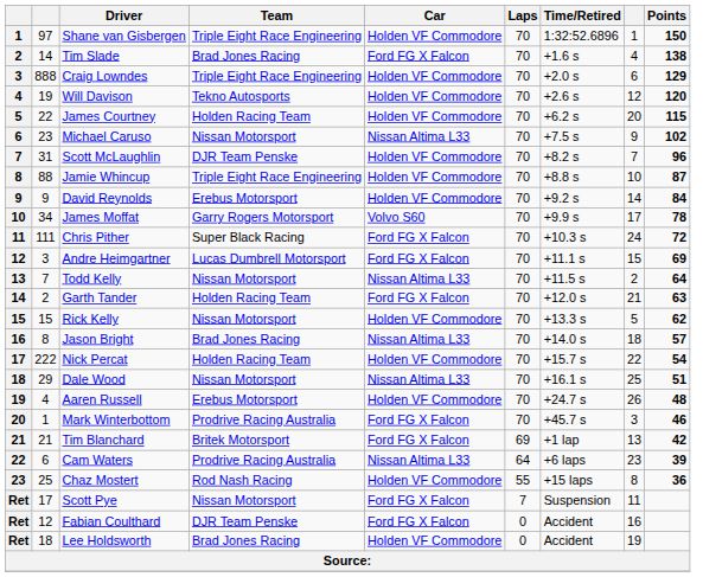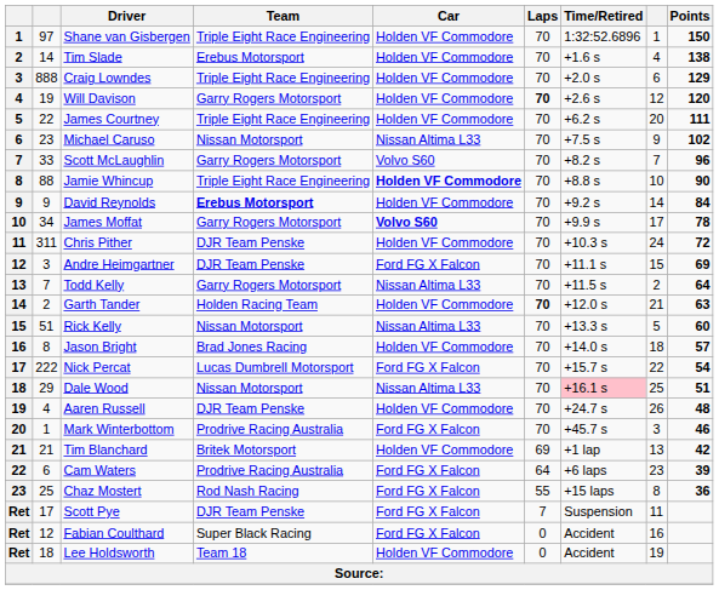 <table class="wikitable" style="font-size: 90%">
 <tr>
 <th></th>
 <th></th>
 <th>Driver</th>
 <th>Team</th>
 <th>Car</th>
 <th>Laps</th>
 <th>Time/Retired</th>
 <th></th>
 <th>Points</th>
 </tr>
 <tr>
 <th>1</th>
 <td align="center">97</td>
 <td> <a href='#'>Shane van Gisbergen</a></td>
 <td><a href='#'>Triple Eight Race Engineering</a></td>
 <td><a href='#'>Holden VF Commodore</a></td>
 <td align="center">70</td>
 <td>1:32:52.6896</td>
 <td align="center">1</td>
 <td align="right"><strong>150</strong></td>
 </tr>
 <tr>
 <th>2</th>
 <td align="center">14</td>
 <td> <a href='#'>Tim Slade</a></td>
-<td><a href='#'>Brad Jones Racing</a></td>
-<td><a href='#'>Ford FG X Falcon</a></td>
+<td><a href='#'>Erebus Motorsport</a></td>
+<td><a href='#'>Holden VF Commodore</a></td>
 <td align="center">70</td>
 <td>+1.6 s</td>
 <td align="center">4</td>
 <td align="right"><strong>138</strong></td>
 </tr>
 <tr>
 <th>3</th>
 <td align="center">888</td>
 <td> <a href='#'>Craig Lowndes</a></td>
 <td><a href='#'>Triple Eight Race Engineering</a></td>
 <td><a href='#'>Holden VF Commodore</a></td>
 <td align="center">70</td>
 <td>+2.0 s</td>
 <td align="center">6</td>
 <td align="right"><strong>129</strong></td>
 </tr>
 <tr>
 <th>4</th>
 <td align="center">19</td>
 <td> <a href='#'>Will Davison</a></td>
-<td><a href='#'>Tekno Autosports</a></td>
+<td><a href='#'>Garry Rogers Motorsport</a></td>
 <td><a href='#'>Holden VF Commodore</a></td>
-<td align="center">70</td>
+<td align="center"><strong>70</strong></td>
 <td>+2.6 s</td>
 <td align="center">12</td>
 <td align="right"><strong>120</strong></td>
 </tr>
 <tr>
 <th>5</th>
 <td align="center">22</td>
 <td> <a href='#'>James Courtney</a></td>
-<td><a href='#'>Holden Racing Team</a></td>
+<td><a href='#'>Triple Eight Race Engineering</a></td>
 <td><a href='#'>Holden VF Commodore</a></td>
 <td align="center">70</td>
 <td>+6.2 s</td>
 <td align="center">20</td>
-<td align="right"><strong>115</strong></td>
+<td align="right"><strong>111</strong></td>
 </tr>
 <tr>
 <th>6</th>
 <td align="center">23</td>
 <td> <a href='#'>Michael Caruso</a></td>
 <td><a href='#'>Nissan Motorsport</a></td>
 <td><a href='#'>Nissan Altima L33</a></td>
 <td align="center">70</td>
 <td>+7.5 s</td>
 <td align="center">9</td>
 <td align="right"><strong>102</strong></td>
 </tr>
 <tr>
 <th>7</th>
-<td align="center">31</td>
+<td align="center">33</td>
 <td> <a href='#'>Scott McLaughlin</a></td>
-<td><a href='#'>DJR Team Penske</a></td>
-<td><a href='#'>Holden VF Commodore</a></td>
+<td><a href='#'>Garry Rogers Motorsport</a></td>
+<td><a href='#'>Volvo S60</a></td>
 <td align="center">70</td>
 <td>+8.2 s</td>
 <td align="center">7</td>
 <td align="right"><strong>96</strong></td>
 </tr>
 <tr>
 <th>8</th>
 <td align="center">88</td>
 <td> <a href='#'>Jamie Whincup</a></td>
 <td><a href='#'>Triple Eight Race Engineering</a></td>
-<td><a href='#'>Holden VF Commodore</a></td>
+<td><strong><a href='#'>Holden VF Commodore</a></strong></td>
 <td align="center">70</td>
 <td>+8.8 s</td>
 <td align="center">10</td>
-<td align="right"><strong>87</strong></td>
+<td align="right"><strong>90</strong></td>
 </tr>
 <tr>
 <th>9</th>
 <td align="center">9</td>
 <td> <a href='#'>David Reynolds</a></td>
-<td><a href='#'>Erebus Motorsport</a></td>
+<td><strong><a href='#'>Erebus Motorsport</a></strong></td>
 <td><a href='#'>Holden VF Commodore</a></td>
 <td align="center">70</td>
 <td>+9.2 s</td>
 <td align="center">14</td>
 <td align="right"><strong>84</strong></td>
 </tr>
 <tr>
 <th>10</th>
 <td align="center">34</td>
 <td> <a href='#'>James Moffat</a></td>
 <td><a href='#'>Garry Rogers Motorsport</a></td>
-<td><a href='#'>Volvo S60</a></td>
+<td><strong><a href='#'>Volvo S60</a></strong></td>
 <td align="center">70</td>
 <td>+9.9 s</td>
 <td align="center">17</td>
 <td align="right"><strong>78</strong></td>
 </tr>
 <tr>
 <th>11</th>
-<td align="center">111</td>
+<td align="center">311</td>
 <td> <a href='#'>Chris Pither</a></td>
-<td>Super Black Racing</td>
-<td><a href='#'>Ford FG X Falcon</a></td>
+<td><a href='#'>DJR Team Penske</a></td>
+<td><a href='#'>Holden VF Commodore</a></td>
 <td align="center">70</td>
 <td>+10.3 s</td>
 <td align="center">24</td>
 <td align="right"><strong>72</strong></td>
 </tr>
 <tr>
 <th>12</th>
 <td align="center">3</td>
 <td> <a href='#'>Andre Heimgartner</a></td>
-<td><a href='#'>Lucas Dumbrell Motorsport</a></td>
+<td><a href='#'>DJR Team Penske</a></td>
 <td><a href='#'>Ford FG X Falcon</a></td>
 <td align="center">70</td>
 <td>+11.1 s</td>
 <td align="center">15</td>
 <td align="right"><strong>69</strong></td>
 </tr>
 <tr>
 <th>13</th>
 <td align="center">7</td>
 <td> <a href='#'>Todd Kelly</a></td>
-<td><a href='#'>Nissan Motorsport</a></td>
+<td><a href='#'>Garry Rogers Motorsport</a></td>
 <td><a href='#'>Nissan Altima L33</a></td>
 <td align="center">70</td>
 <td>+11.5 s</td>
 <td align="center">2</td>
 <td align="right"><strong>64</strong></td>
 </tr>
 <tr>
 <th>14</th>
 <td align="center">2</td>
 <td> <a href='#'>Garth Tander</a></td>
 <td><a href='#'>Holden Racing Team</a></td>
-<td><a href='#'>Ford FG X Falcon</a></td>
-<td align="center">70</td>
+<td><a href='#'>Holden VF Commodore</a></td>
+<td align="center"><strong>70</strong></td>
 <td>+12.0 s</td>
 <td align="center">21</td>
 <td align="right"><strong>63</strong></td>
 </tr>
 <tr>
 <th>15</th>
-<td align="center">15</td>
+<td align="center">51</td>
 <td> <a href='#'>Rick Kelly</a></td>
 <td><a href='#'>Nissan Motorsport</a></td>
-<td><a href='#'>Holden VF Commodore</a></td>
+<td><a href='#'>Nissan Altima L33</a></td>
 <td align="center">70</td>
 <td>+13.3 s</td>
 <td align="center">5</td>
-<td align="right"><strong>62</strong></td>
+<td align="right"><strong>60</strong></td>
 </tr>
 <tr>
 <th>16</th>
 <td align="center">8</td>
 <td> <a href='#'>Jason Bright</a></td>
 <td><a href='#'>Brad Jones Racing</a></td>
-<td><a href='#'>Nissan Altima L33</a></td>
+<td><a href='#'>Holden VF Commodore</a></td>
 <td align="center">70</td>
 <td>+14.0 s</td>
 <td align="center">18</td>
 <td align="right"><strong>57</strong></td>
 </tr>
 <tr>
 <th>17</th>
 <td align="center">222</td>
 <td> <a href='#'>Nick Percat</a></td>
-<td><a href='#'>Holden Racing Team</a></td>
-<td><a href='#'>Holden VF Commodore</a></td>
+<td><a href='#'>Lucas Dumbrell Motorsport</a></td>
+<td><a href='#'>Ford FG X Falcon</a></td>
 <td align="center">70</td>
 <td>+15.7 s</td>
 <td align="center">22</td>
 <td align="right"><strong>54</strong></td>
 </tr>
 <tr>
 <th>18</th>
 <td align="center">29</td>
 <td> <a href='#'>Dale Wood</a></td>
 <td><a href='#'>Nissan Motorsport</a></td>
 <td><a href='#'>Nissan Altima L33</a></td>
 <td align="center">70</td>
-<td>+16.1 s</td>
+<td style="background: pink;">+16.1 s</td>
 <td align="center">25</td>
 <td align="right"><strong>51</strong></td>
 </tr>
 <tr>
 <th>19</th>
 <td align="center">4</td>
 <td> <a href='#'>Aaren Russell</a></td>
-<td><a href='#'>Erebus Motorsport</a></td>
+<td><a href='#'>DJR Team Penske</a></td>
 <td><a href='#'>Holden VF Commodore</a></td>
 <td align="center">70</td>
 <td>+24.7 s</td>
 <td align="center">26</td>
 <td align="right"><strong>48</strong></td>
 </tr>
 <tr>
 <th>20</th>
 <td align="center">1</td>
 <td> <a href='#'>Mark Winterbottom</a></td>
 <td><a href='#'>Prodrive Racing Australia</a></td>
 <td><a href='#'>Ford FG X Falcon</a></td>
 <td align="center">70</td>
 <td>+45.7 s</td>
 <td align="center">3</td>
 <td align="right"><strong>46</strong></td>
 </tr>
 <tr>
 <th>21</th>
 <td align="center">21</td>
 <td> <a href='#'>Tim Blanchard</a></td>
 <td><a href='#'>Britek Motorsport</a></td>
-<td><a href='#'>Ford FG X Falcon</a></td>
+<td><a href='#'>Holden VF Commodore</a></td>
 <td align="center">69</td>
 <td>+1 lap</td>
 <td align="center">13</td>
 <td align="right"><strong>42</strong></td>
 </tr>
 <tr>
 <th>22</th>
 <td align="center">6</td>
 <td> <a href='#'>Cam Waters</a></td>
 <td><a href='#'>Prodrive Racing Australia</a></td>
-<td><a href='#'>Nissan Altima L33</a></td>
+<td><a href='#'>Ford FG X Falcon</a></td>
 <td align="center">64</td>
 <td>+6 laps</td>
 <td align="center">23</td>
 <td align="right"><strong>39</strong></td>
 </tr>
 <tr>
 <th>23</th>
 <td align="center">25</td>
 <td> <a href='#'>Chaz Mostert</a></td>
 <td><a href='#'>Rod Nash Racing</a></td>
-<td><a href='#'>Holden VF Commodore</a></td>
+<td><a href='#'>Ford FG X Falcon</a></td>
 <td align="center">55</td>
 <td>+15 laps</td>
 <td align="center">8</td>
 <td align="right"><strong>36</strong></td>
 </tr>
 <tr>
 <th>Ret</th>
 <td align="center">17</td>
 <td> <a href='#'>Scott Pye</a></td>
-<td><a href='#'>Nissan Motorsport</a></td>
+<td><a href='#'>DJR Team Penske</a></td>
 <td><a href='#'>Ford FG X Falcon</a></td>
 <td align="center">7</td>
 <td>Suspension</td>
 <td align="center">11</td>
 <td></td>
 </tr>
 <tr>
 <th>Ret</th>
 <td align="center">12</td>
 <td> <a href='#'>Fabian Coulthard</a></td>
-<td><a href='#'>DJR Team Penske</a></td>
+<td>Super Black Racing</td>
 <td><a href='#'>Ford FG X Falcon</a></td>
 <td align="center">0</td>
 <td>Accident</td>
 <td align="center">16</td>
 <td></td>
 </tr>
 <tr>
 <th>Ret</th>
 <td align="center">18</td>
 <td> <a href='#'>Lee Holdsworth</a></td>
-<td><a href='#'>Brad Jones Racing</a></td>
+<td><a href='#'>Team 18</a></td>
 <td><a href='#'>Holden VF Commodore</a></td>
 <td align="center">0</td>
 <td>Accident</td>
 <td align="center">19</td>
 <td></td>
 </tr>
 <tr>
 <th colspan="9">Source:</th>
 </tr>
 <tr>
 </tr>
 </table>
